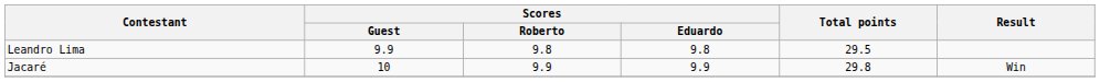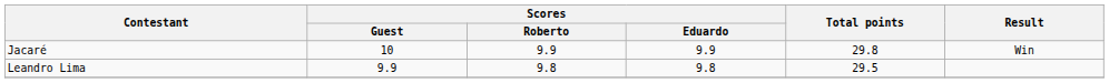 <table class="wikitable" style="text-align:center;  width:60%; font-size:90%;">
 <tr>
 <th rowspan="2" width=100>Contestant</th>
 <th colspan="3" width=150>Scores</th>
 <th rowspan="2" width=050>Total points</th>
 <th rowspan="2" width=050>Result</th>
 </tr>
 <tr>
 <th width=50>Guest</th>
 <th width=50>Roberto</th>
 <th width=50>Eduardo</th>
 </tr>
 <tr>
+<td align="left">Jacaré</td>
+<td>10</td>
+<td>9.9</td>
+<td>9.9</td>
+<td>29.8</td>
+<td>Win</td>
+</tr>
+<tr>
 <td align="left">Leandro Lima</td>
 <td>9.9</td>
 <td>9.8</td>
 <td>9.8</td>
 <td>29.5</td>
 <td></td>
 </tr>
 <tr>
-<td align="left">Jacaré</td>
-<td>10</td>
-<td>9.9</td>
-<td>9.9</td>
-<td>29.8</td>
-<td>Win</td>
-</tr>
-<tr>
 </tr>
 </table>
